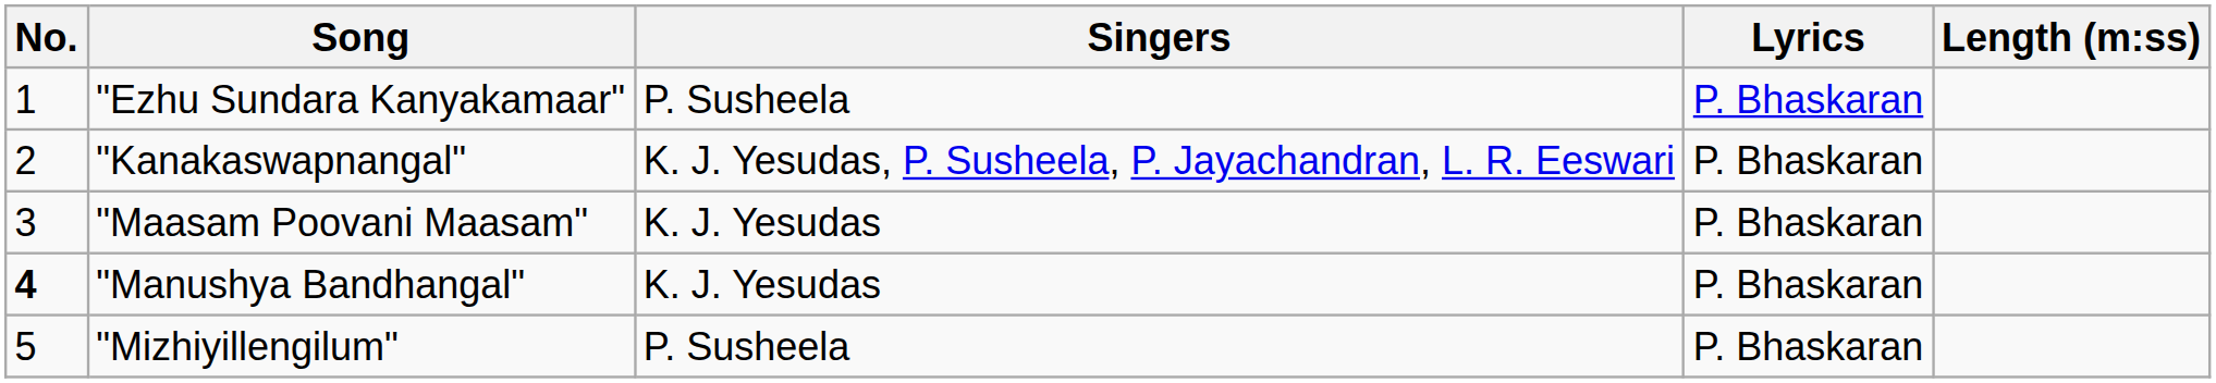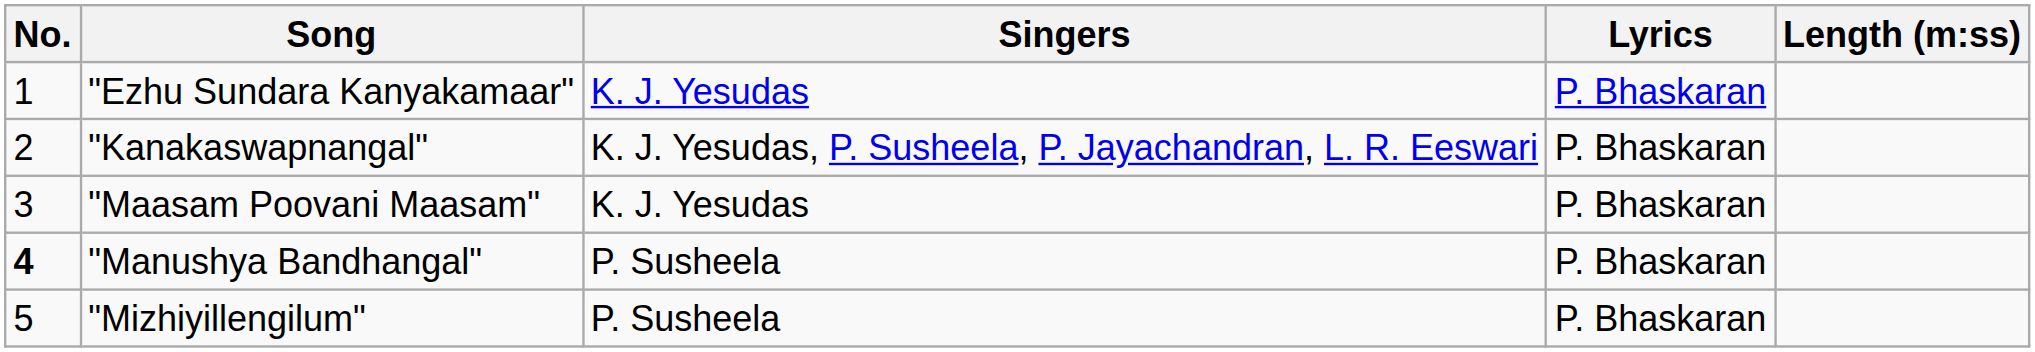 <table class="wikitable" style="font-size:95%;">
 <tr>
 <th>No.</th>
 <th>Song</th>
 <th>Singers</th>
 <th>Lyrics</th>
 <th>Length (m:ss)</th>
 </tr>
 <tr>
 <td>1</td>
 <td>"Ezhu Sundara Kanyakamaar"</td>
-<td>P. Susheela</td>
+<td><a href='#'>K. J. Yesudas</a></td>
 <td><a href='#'>P. Bhaskaran</a></td>
 <td></td>
 </tr>
 <tr>
 <td>2</td>
 <td>"Kanakaswapnangal"</td>
 <td>K. J. Yesudas, <a href='#'>P. Susheela</a>, <a href='#'>P. Jayachandran</a>, <a href='#'>L. R. Eeswari</a></td>
 <td>P. Bhaskaran</td>
 <td></td>
 </tr>
 <tr>
 <td>3</td>
 <td>"Maasam Poovani Maasam"</td>
 <td>K. J. Yesudas</td>
 <td>P. Bhaskaran</td>
 <td></td>
 </tr>
 <tr>
 <td><strong>4</strong></td>
 <td>"Manushya Bandhangal"</td>
-<td>K. J. Yesudas</td>
+<td>P. Susheela</td>
 <td>P. Bhaskaran</td>
 <td></td>
 </tr>
 <tr>
 <td>5</td>
 <td>"Mizhiyillengilum"</td>
 <td>P. Susheela</td>
 <td>P. Bhaskaran</td>
 <td></td>
 </tr>
 </table>
